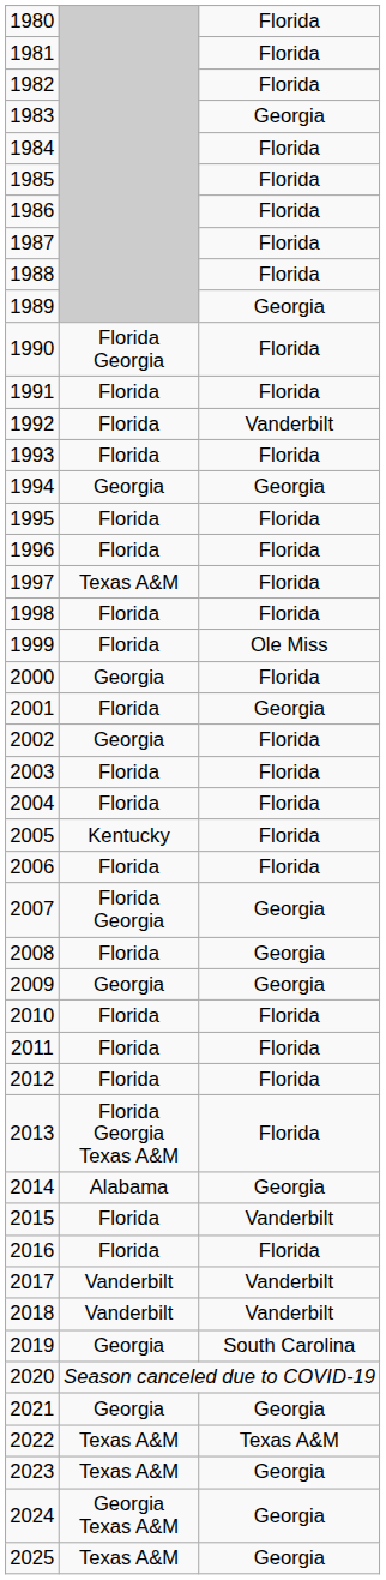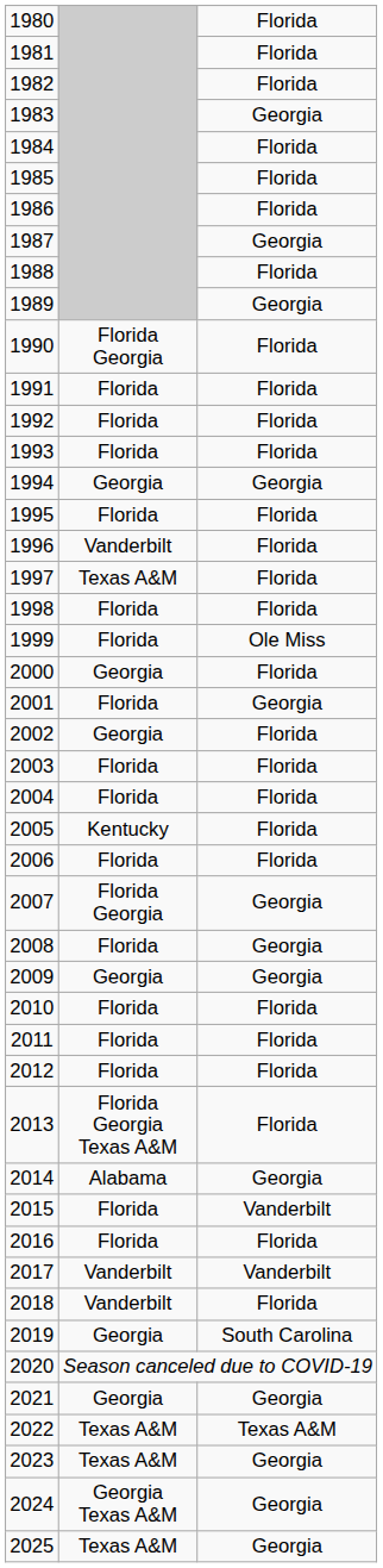 <table class="wikitable" style="text-align: center;">
 <tr>
 </tr>
 <tr>
 <td>1980</td>
 <td bgcolor="#cccccc" rowspan="10"></td>
 <td>Florida</td>
 </tr>
 <tr>
 <td>1981</td>
 <td>Florida</td>
 </tr>
 <tr>
 <td>1982</td>
 <td>Florida</td>
 </tr>
 <tr>
 <td>1983</td>
 <td>Georgia</td>
 </tr>
 <tr>
 <td>1984</td>
 <td>Florida</td>
 </tr>
 <tr>
 <td>1985</td>
 <td>Florida</td>
 </tr>
 <tr>
 <td>1986</td>
 <td>Florida</td>
 </tr>
 <tr>
 <td>1987</td>
-<td>Florida</td>
+<td>Georgia</td>
 </tr>
 <tr>
 <td>1988</td>
 <td>Florida</td>
 </tr>
 <tr>
 <td>1989</td>
 <td>Georgia</td>
 </tr>
 <tr>
 <td>1990</td>
 <td>Florida<br>Georgia</td>
 <td>Florida</td>
 </tr>
 <tr>
 <td>1991</td>
 <td>Florida</td>
 <td>Florida</td>
 </tr>
 <tr>
 <td>1992</td>
 <td>Florida</td>
-<td>Vanderbilt</td>
+<td>Florida</td>
 </tr>
 <tr>
 <td>1993</td>
 <td>Florida</td>
 <td>Florida</td>
 </tr>
 <tr>
 <td>1994</td>
 <td>Georgia</td>
 <td>Georgia</td>
 </tr>
 <tr>
 <td>1995</td>
 <td>Florida</td>
 <td>Florida</td>
 </tr>
 <tr>
 <td>1996</td>
-<td>Florida</td>
+<td>Vanderbilt</td>
 <td>Florida</td>
 </tr>
 <tr>
 <td>1997</td>
 <td>Texas A&M</td>
 <td>Florida</td>
 </tr>
 <tr>
 <td>1998</td>
 <td>Florida</td>
 <td>Florida</td>
 </tr>
 <tr>
 <td>1999</td>
 <td>Florida</td>
 <td>Ole Miss</td>
 </tr>
 <tr>
 <td>2000</td>
 <td>Georgia</td>
 <td>Florida</td>
 </tr>
 <tr>
 <td>2001</td>
 <td>Florida</td>
 <td>Georgia</td>
 </tr>
 <tr>
 <td>2002</td>
 <td>Georgia</td>
 <td>Florida</td>
 </tr>
 <tr>
 <td>2003</td>
 <td>Florida</td>
 <td>Florida</td>
 </tr>
 <tr>
 <td>2004</td>
 <td>Florida</td>
 <td>Florida</td>
 </tr>
 <tr>
 <td>2005</td>
 <td>Kentucky</td>
 <td>Florida</td>
 </tr>
 <tr>
 <td>2006</td>
 <td>Florida</td>
 <td>Florida</td>
 </tr>
 <tr>
 <td>2007</td>
 <td>Florida<br>Georgia</td>
 <td>Georgia</td>
 </tr>
 <tr>
 <td>2008</td>
 <td>Florida</td>
 <td>Georgia</td>
 </tr>
 <tr>
 <td>2009</td>
 <td>Georgia</td>
 <td>Georgia</td>
 </tr>
 <tr>
 <td>2010</td>
 <td>Florida</td>
 <td>Florida</td>
 </tr>
 <tr>
 <td>2011</td>
 <td>Florida</td>
 <td>Florida</td>
 </tr>
 <tr>
 <td>2012</td>
 <td>Florida</td>
 <td>Florida</td>
 </tr>
 <tr>
 <td>2013</td>
 <td>Florida<br>Georgia<br>Texas A&M</td>
 <td>Florida</td>
 </tr>
 <tr>
 <td>2014</td>
 <td>Alabama</td>
 <td>Georgia</td>
 </tr>
 <tr>
 <td>2015</td>
 <td>Florida</td>
 <td>Vanderbilt</td>
 </tr>
 <tr>
 <td>2016</td>
 <td>Florida</td>
 <td>Florida</td>
 </tr>
 <tr>
 <td>2017</td>
 <td>Vanderbilt</td>
 <td>Vanderbilt</td>
 </tr>
 <tr>
 <td>2018</td>
 <td>Vanderbilt</td>
-<td>Vanderbilt</td>
+<td>Florida</td>
 </tr>
 <tr>
 <td>2019</td>
 <td>Georgia</td>
 <td>South Carolina</td>
 </tr>
 <tr>
 <td>2020</td>
 <td colspan=2><em>Season canceled due to COVID-19</em></td>
 </tr>
 <tr>
 <td>2021</td>
 <td>Georgia</td>
 <td>Georgia</td>
 </tr>
 <tr>
 <td>2022</td>
 <td>Texas A&M</td>
 <td>Texas A&M</td>
 </tr>
 <tr>
 <td>2023</td>
 <td>Texas A&M</td>
 <td>Georgia</td>
 </tr>
 <tr>
 <td>2024</td>
 <td>Georgia<br>Texas A&M</td>
 <td>Georgia</td>
 </tr>
 <tr>
 <td>2025</td>
 <td>Texas A&M</td>
 <td>Georgia</td>
 </tr>
 </table>
